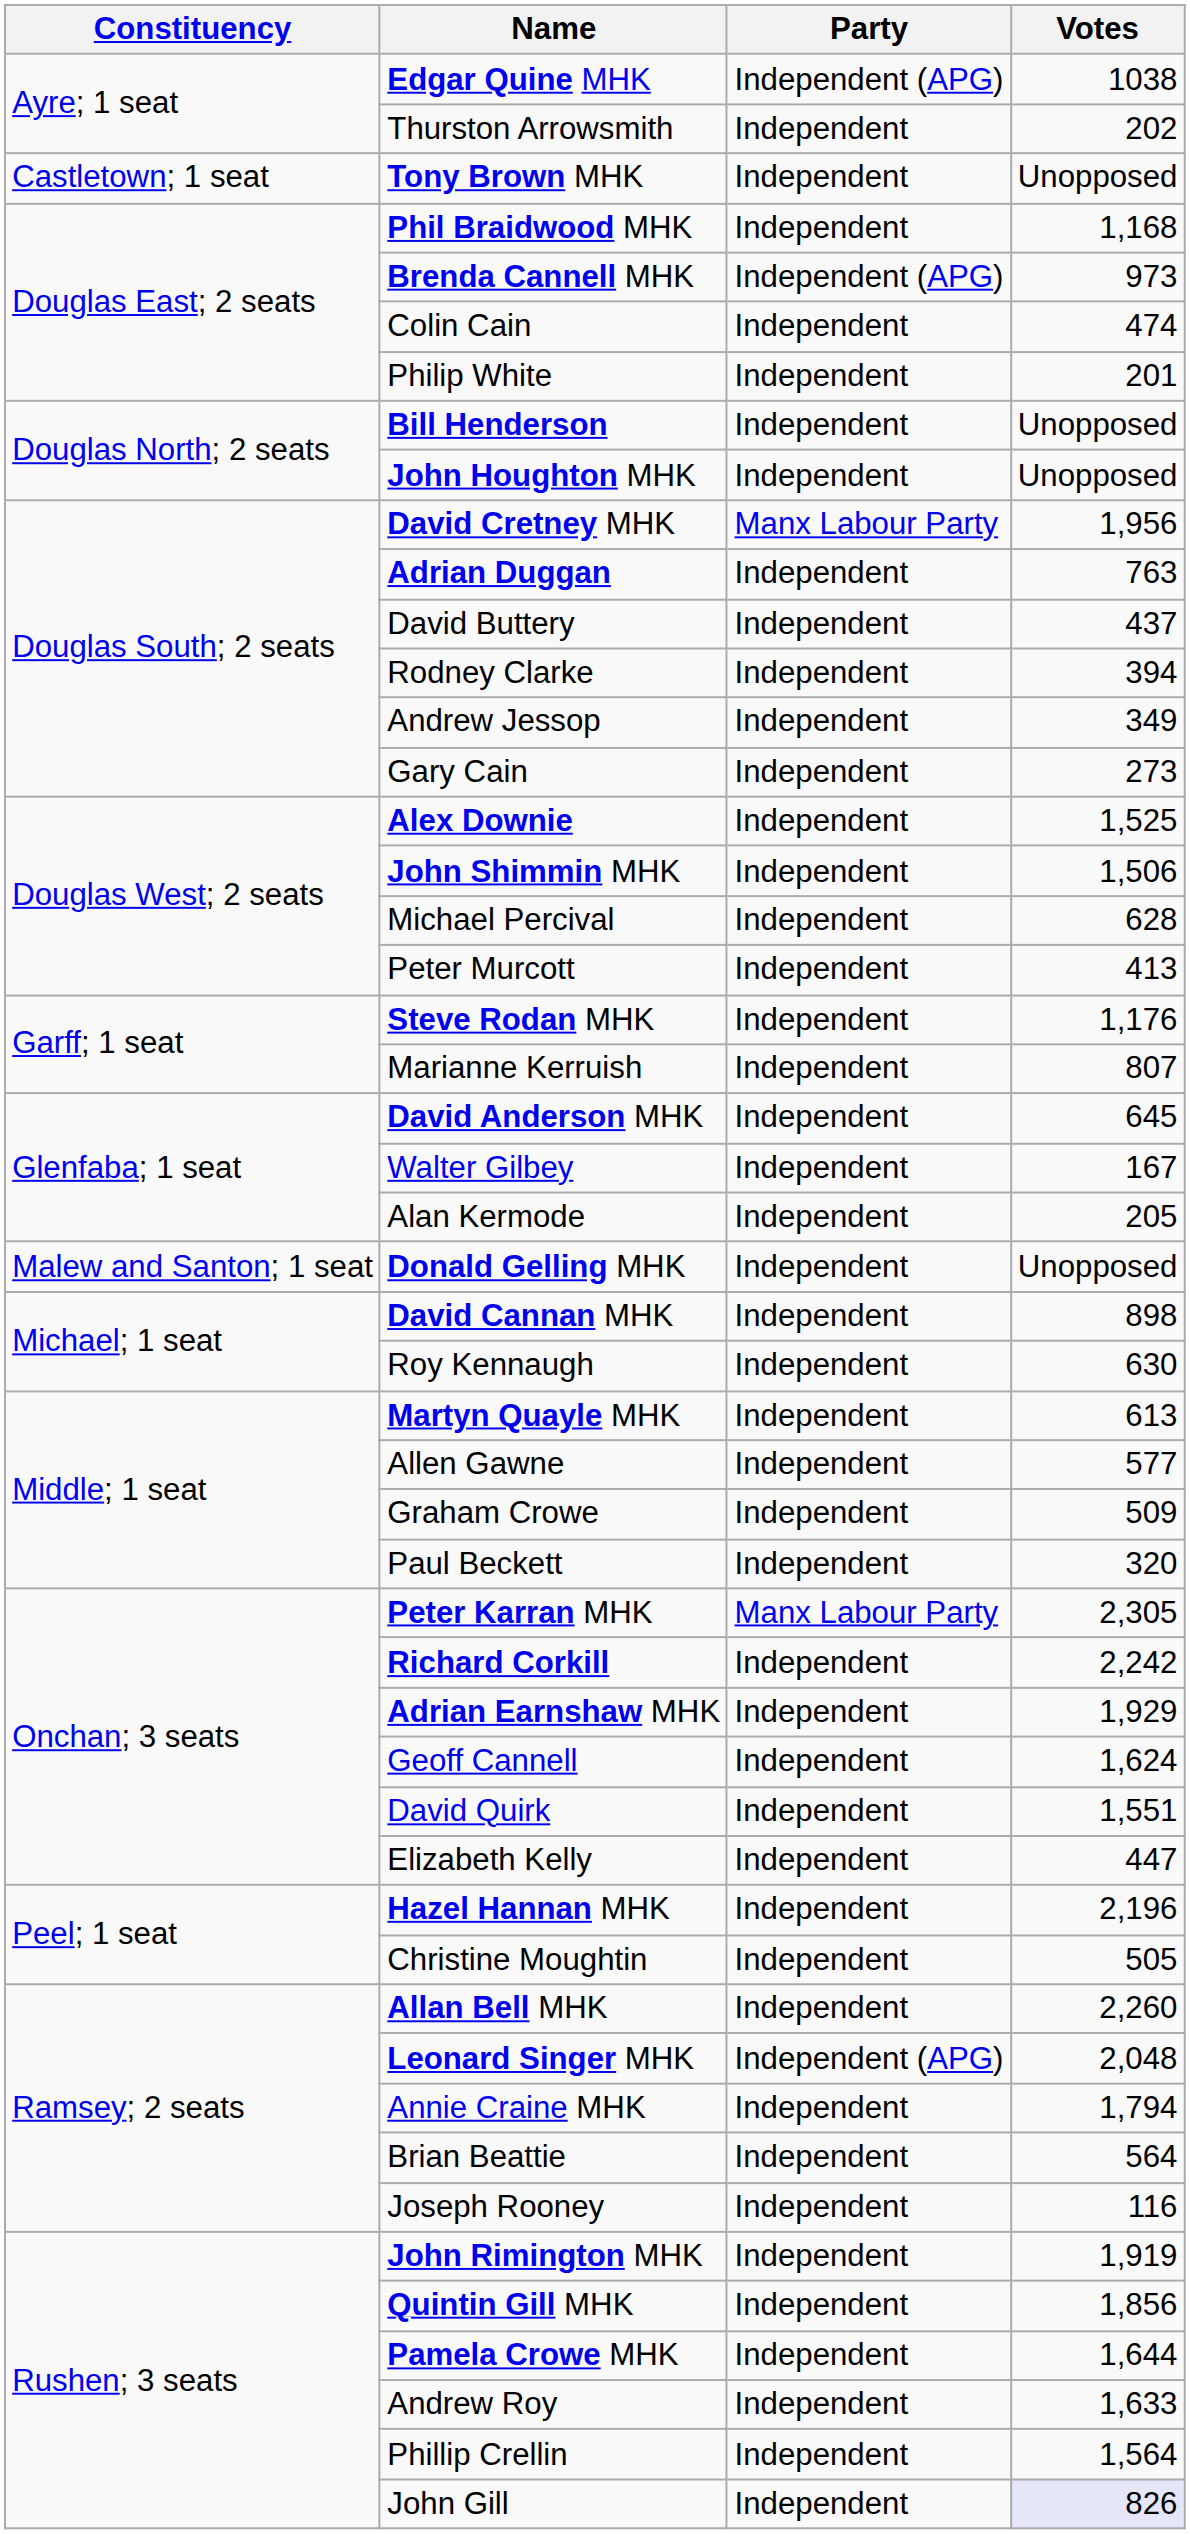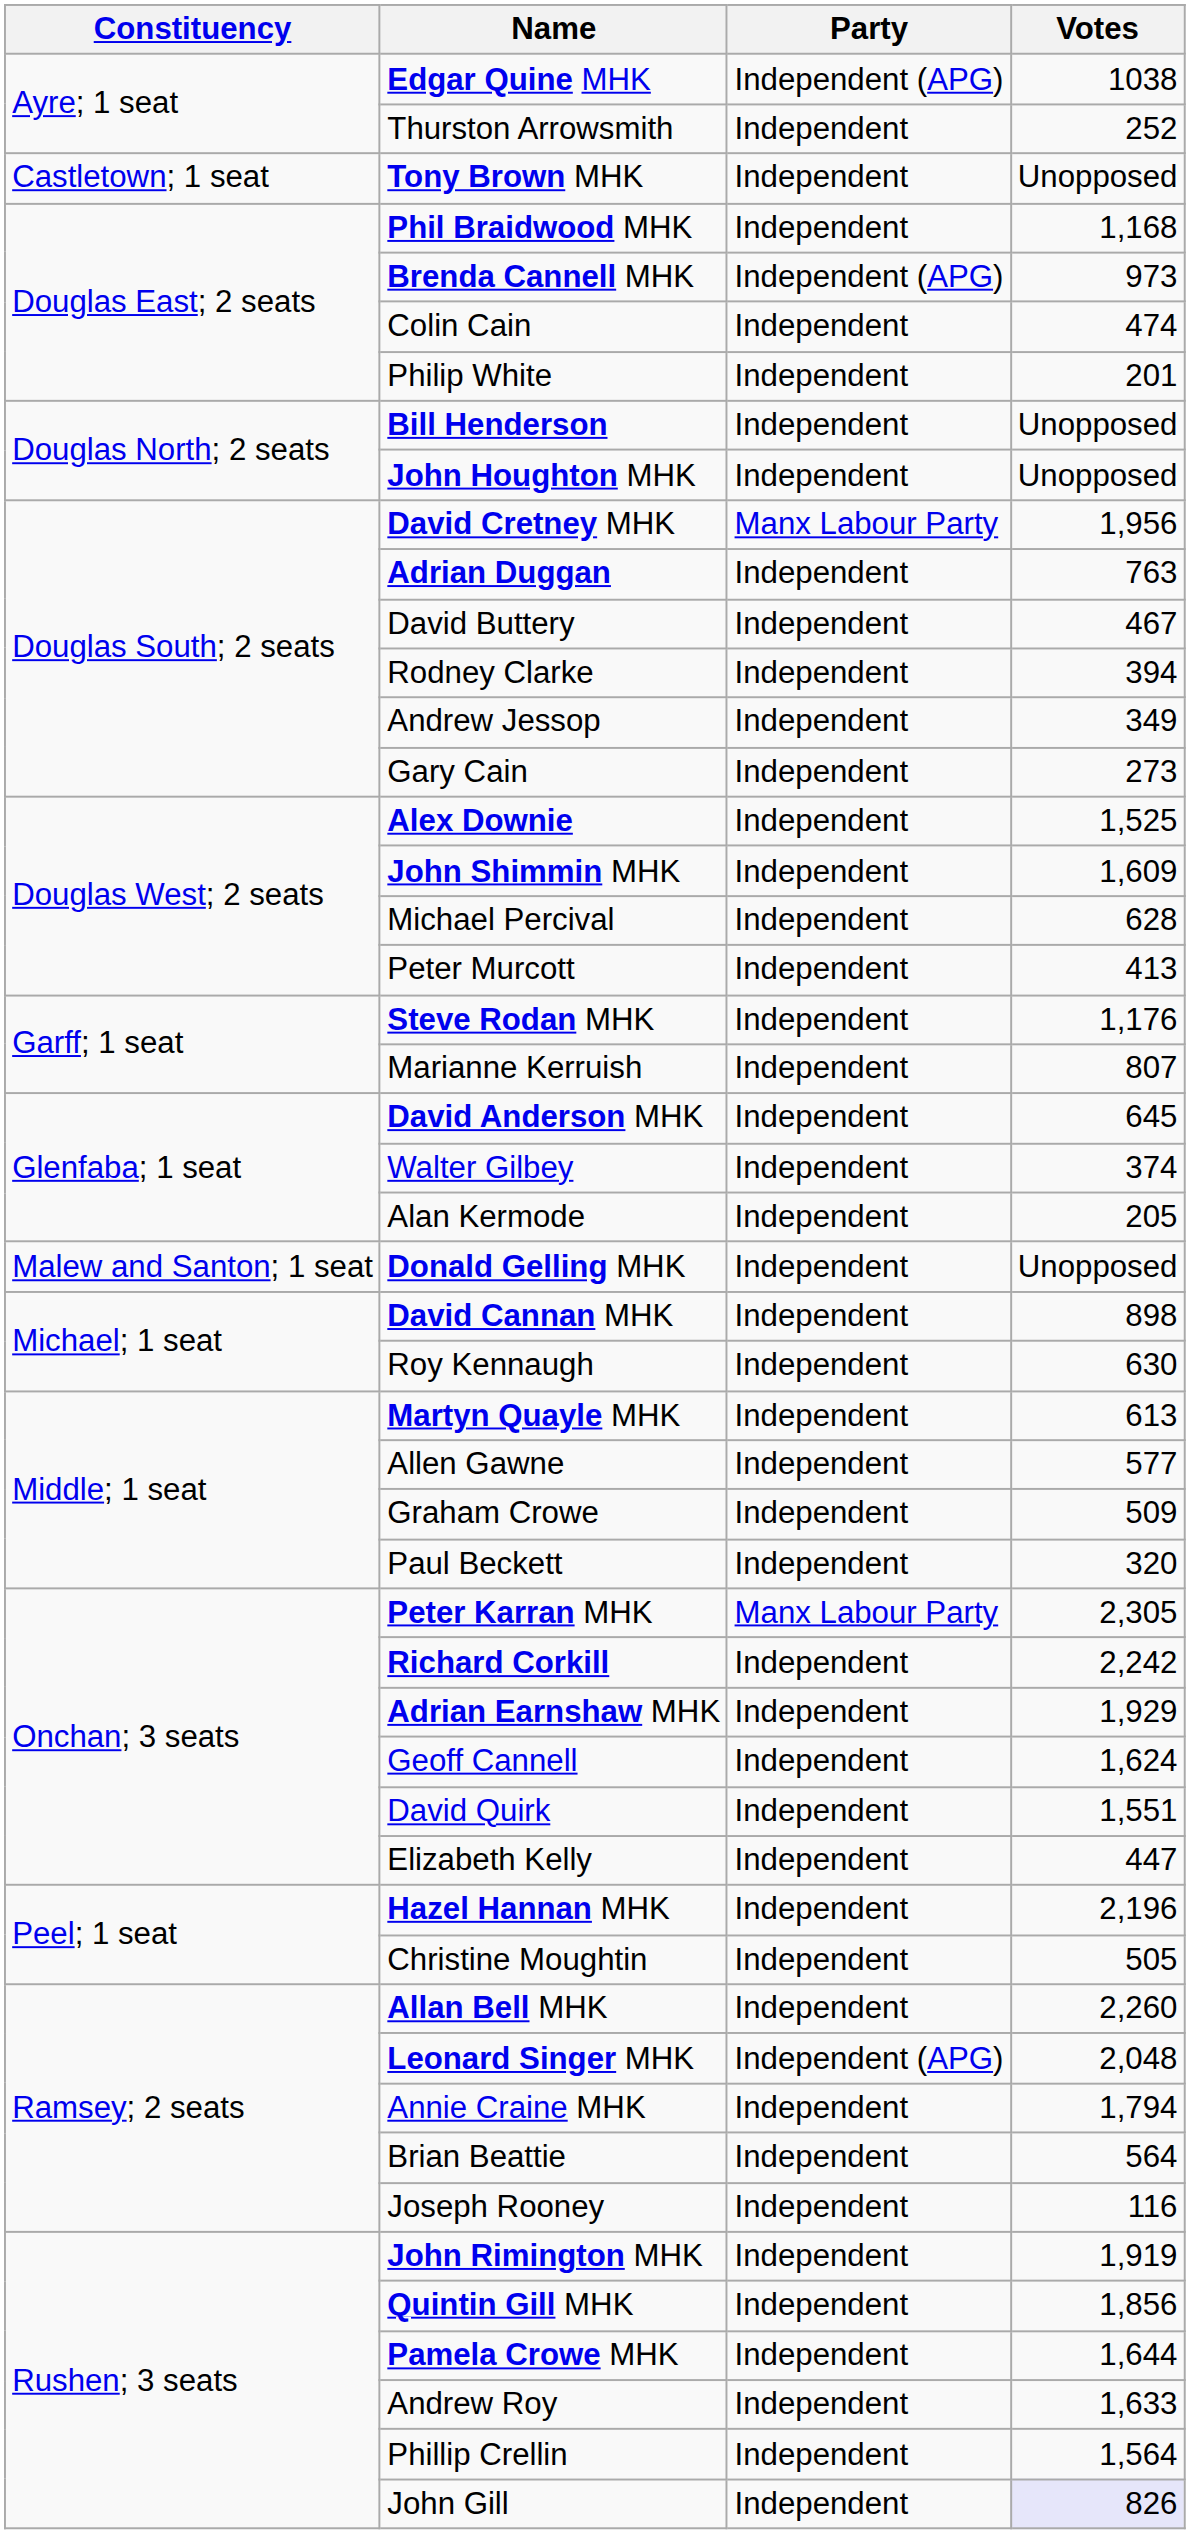 <table class=wikitable>
 <tr>
 <th><a href='#'>Constituency</a></th>
 <th>Name</th>
 <th>Party</th>
 <th>Votes</th>
 </tr>
 <tr>
 <td rowspan=2><a href='#'>Ayre</a>; 1 seat</td>
 <td><strong><a href='#'>Edgar Quine</a></strong> <a href='#'>MHK</a></td>
 <td>Independent (<a href='#'>APG</a>)</td>
 <td align=right>1038</td>
 </tr>
 <tr>
 <td>Thurston Arrowsmith</td>
 <td>Independent</td>
-<td align=right>202</td>
+<td align=right>252</td>
 </tr>
 <tr>
 <td><a href='#'>Castletown</a>; 1 seat</td>
 <td><strong><a href='#'>Tony Brown</a></strong> MHK</td>
 <td>Independent</td>
 <td>Unopposed</td>
 </tr>
 <tr>
 <td rowspan="4"><a href='#'>Douglas East</a>; 2 seats</td>
 <td><strong><a href='#'>Phil Braidwood</a></strong> MHK</td>
 <td>Independent</td>
 <td align=right>1,168</td>
 </tr>
 <tr>
 <td><strong><a href='#'>Brenda Cannell</a></strong> MHK</td>
 <td>Independent (<a href='#'>APG</a>)</td>
 <td align=right>973</td>
 </tr>
 <tr>
 <td>Colin Cain</td>
 <td>Independent</td>
 <td align=right>474</td>
 </tr>
 <tr>
 <td>Philip White</td>
 <td>Independent</td>
 <td align=right>201</td>
 </tr>
 <tr>
 <td rowspan=2><a href='#'>Douglas North</a>; 2 seats</td>
 <td><strong><a href='#'>Bill Henderson</a></strong></td>
 <td>Independent</td>
 <td>Unopposed</td>
 </tr>
 <tr>
 <td><strong><a href='#'>John Houghton</a></strong> MHK</td>
 <td>Independent</td>
 <td>Unopposed</td>
 </tr>
 <tr>
 <td rowspan="6"><a href='#'>Douglas South</a>; 2 seats</td>
 <td><strong><a href='#'>David Cretney</a></strong> MHK</td>
 <td><a href='#'>Manx Labour Party</a></td>
 <td align=right>1,956</td>
 </tr>
 <tr>
 <td><strong><a href='#'>Adrian Duggan</a></strong></td>
 <td>Independent</td>
 <td align=right>763</td>
 </tr>
 <tr>
 <td>David Buttery</td>
 <td>Independent</td>
-<td align=right>437</td>
+<td align=right>467</td>
 </tr>
 <tr>
 <td>Rodney Clarke</td>
 <td>Independent</td>
 <td align=right>394</td>
 </tr>
 <tr>
 <td>Andrew Jessop</td>
 <td>Independent</td>
 <td align=right>349</td>
 </tr>
 <tr>
 <td>Gary Cain</td>
 <td>Independent</td>
 <td align=right>273</td>
 </tr>
 <tr>
 <td rowspan="4"><a href='#'>Douglas West</a>; 2 seats</td>
 <td><strong><a href='#'>Alex Downie</a></strong></td>
 <td>Independent</td>
 <td align=right>1,525</td>
 </tr>
 <tr>
 <td><strong><a href='#'>John Shimmin</a></strong> MHK</td>
 <td>Independent</td>
-<td align=right>1,506</td>
+<td align=right>1,609</td>
 </tr>
 <tr>
 <td>Michael Percival</td>
 <td>Independent</td>
 <td align=right>628</td>
 </tr>
 <tr>
 <td>Peter Murcott</td>
 <td>Independent</td>
 <td align=right>413</td>
 </tr>
 <tr>
 <td rowspan=2><a href='#'>Garff</a>; 1 seat</td>
 <td><strong><a href='#'>Steve Rodan</a></strong> MHK</td>
 <td>Independent</td>
 <td align=right>1,176</td>
 </tr>
 <tr>
 <td>Marianne Kerruish</td>
 <td>Independent</td>
 <td align=right>807</td>
 </tr>
 <tr>
 <td rowspan="3"><a href='#'>Glenfaba</a>; 1 seat</td>
 <td><strong><a href='#'>David Anderson</a></strong> MHK</td>
 <td>Independent</td>
 <td align=right>645</td>
 </tr>
 <tr>
 <td><a href='#'>Walter Gilbey</a></td>
 <td>Independent</td>
-<td align=right>167</td>
+<td align=right>374</td>
 </tr>
 <tr>
 <td>Alan Kermode</td>
 <td>Independent</td>
 <td align=right>205</td>
 </tr>
 <tr>
 <td rowspan="1"><a href='#'>Malew and Santon</a>; 1 seat</td>
 <td><strong><a href='#'>Donald Gelling</a></strong> MHK</td>
 <td>Independent</td>
 <td>Unopposed</td>
 </tr>
 <tr>
 <td rowspan=2><a href='#'>Michael</a>; 1 seat</td>
 <td><strong><a href='#'>David Cannan</a></strong> MHK</td>
 <td>Independent</td>
 <td align=right>898</td>
 </tr>
 <tr>
 <td>Roy Kennaugh</td>
 <td>Independent</td>
 <td align=right>630</td>
 </tr>
 <tr>
 <td rowspan="4"><a href='#'>Middle</a>; 1 seat</td>
 <td><strong><a href='#'>Martyn Quayle</a></strong> MHK</td>
 <td>Independent</td>
 <td align=right>613</td>
 </tr>
 <tr>
 <td>Allen Gawne</td>
 <td>Independent</td>
 <td align=right>577</td>
 </tr>
 <tr>
 <td>Graham Crowe</td>
 <td>Independent</td>
 <td align=right>509</td>
 </tr>
 <tr>
 <td>Paul Beckett</td>
 <td>Independent</td>
 <td align=right>320</td>
 </tr>
 <tr>
 <td rowspan="6"><a href='#'>Onchan</a>; 3 seats</td>
 <td><strong><a href='#'>Peter Karran</a></strong> MHK</td>
 <td><a href='#'>Manx Labour Party</a></td>
 <td align=right>2,305</td>
 </tr>
 <tr>
 <td><strong><a href='#'>Richard Corkill</a></strong></td>
 <td>Independent</td>
 <td align=right>2,242</td>
 </tr>
 <tr>
 <td><strong><a href='#'>Adrian Earnshaw</a></strong> MHK</td>
 <td>Independent</td>
 <td align=right>1,929</td>
 </tr>
 <tr>
 <td><a href='#'>Geoff Cannell</a></td>
 <td>Independent</td>
 <td align=right>1,624</td>
 </tr>
 <tr>
 <td><a href='#'>David Quirk</a></td>
 <td>Independent</td>
 <td align=right>1,551</td>
 </tr>
 <tr>
 <td>Elizabeth Kelly</td>
 <td>Independent</td>
 <td align=right>447</td>
 </tr>
 <tr>
 <td rowspan=2><a href='#'>Peel</a>; 1 seat</td>
 <td><strong><a href='#'>Hazel Hannan</a></strong> MHK</td>
 <td>Independent</td>
 <td align=right>2,196</td>
 </tr>
 <tr>
 <td>Christine Moughtin</td>
 <td>Independent</td>
 <td align=right>505</td>
 </tr>
 <tr>
 <td rowspan="5"><a href='#'>Ramsey</a>; 2 seats</td>
 <td><strong><a href='#'>Allan Bell</a></strong> MHK</td>
 <td>Independent</td>
 <td align=right>2,260</td>
 </tr>
 <tr>
 <td><strong><a href='#'>Leonard Singer</a></strong> MHK</td>
 <td>Independent (<a href='#'>APG</a>)</td>
 <td align=right>2,048</td>
 </tr>
 <tr>
 <td><a href='#'>Annie Craine</a> MHK</td>
 <td>Independent</td>
 <td align=right>1,794</td>
 </tr>
 <tr>
 <td>Brian Beattie</td>
 <td>Independent</td>
 <td align=right>564</td>
 </tr>
 <tr>
 <td>Joseph Rooney</td>
 <td>Independent</td>
 <td align=right>116</td>
 </tr>
 <tr>
 <td rowspan="6"><a href='#'>Rushen</a>; 3 seats</td>
 <td><strong><a href='#'>John Rimington</a></strong> MHK</td>
 <td>Independent</td>
 <td align=right>1,919</td>
 </tr>
 <tr>
 <td><strong><a href='#'>Quintin Gill</a></strong> MHK</td>
 <td>Independent</td>
 <td align=right>1,856</td>
 </tr>
 <tr>
 <td><strong><a href='#'>Pamela Crowe</a></strong> MHK</td>
 <td>Independent</td>
 <td align=right>1,644</td>
 </tr>
 <tr>
 <td>Andrew Roy</td>
 <td>Independent</td>
 <td align=right>1,633</td>
 </tr>
 <tr>
 <td>Phillip Crellin</td>
 <td>Independent</td>
 <td align=right>1,564</td>
 </tr>
 <tr>
 <td>John Gill</td>
 <td>Independent</td>
 <td align=right style="background: lavender;">826</td>
 </tr>
 </table>
